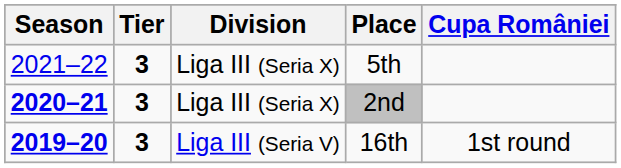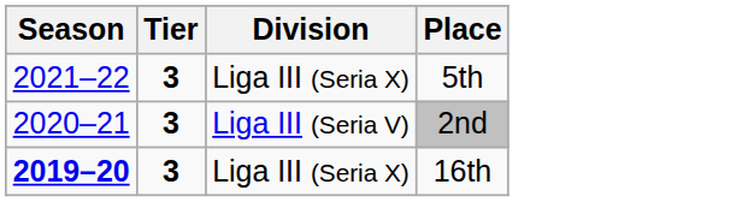 <table class="wikitable" style="text-align:center; font-size:90%">
 <tr>
 <th>Season</th>
 <th>Tier</th>
 <th>Division</th>
 <th>Place</th>
-<th><a href='#'>Cupa României</a></th>
 </tr>
 <tr>
 <td><a href='#'>2021–22</a></td>
 <td><strong>3</strong></td>
 <td>Liga III <small>(Seria X)</small></td>
 <td>5th</td>
-<td></td>
 </tr>
 <tr>
-<td><strong><a href='#'>2020–21</a></strong></td>
+<td><a href='#'>2020–21</a></td>
 <td><strong>3</strong></td>
-<td>Liga III <small>(Seria X)</small></td>
+<td><a href='#'>Liga III</a> <small>(Seria V)</small></td>
 <td align=center bgcolor=silver>2nd</td>
-<td></td>
 </tr>
 <tr>
 <td><strong><a href='#'>2019–20</a></strong></td>
 <td><strong>3</strong></td>
-<td><a href='#'>Liga III</a> <small>(Seria V)</small></td>
+<td>Liga III <small>(Seria X)</small></td>
 <td>16th</td>
-<td>1st round</td>
 </tr>
 </table>
